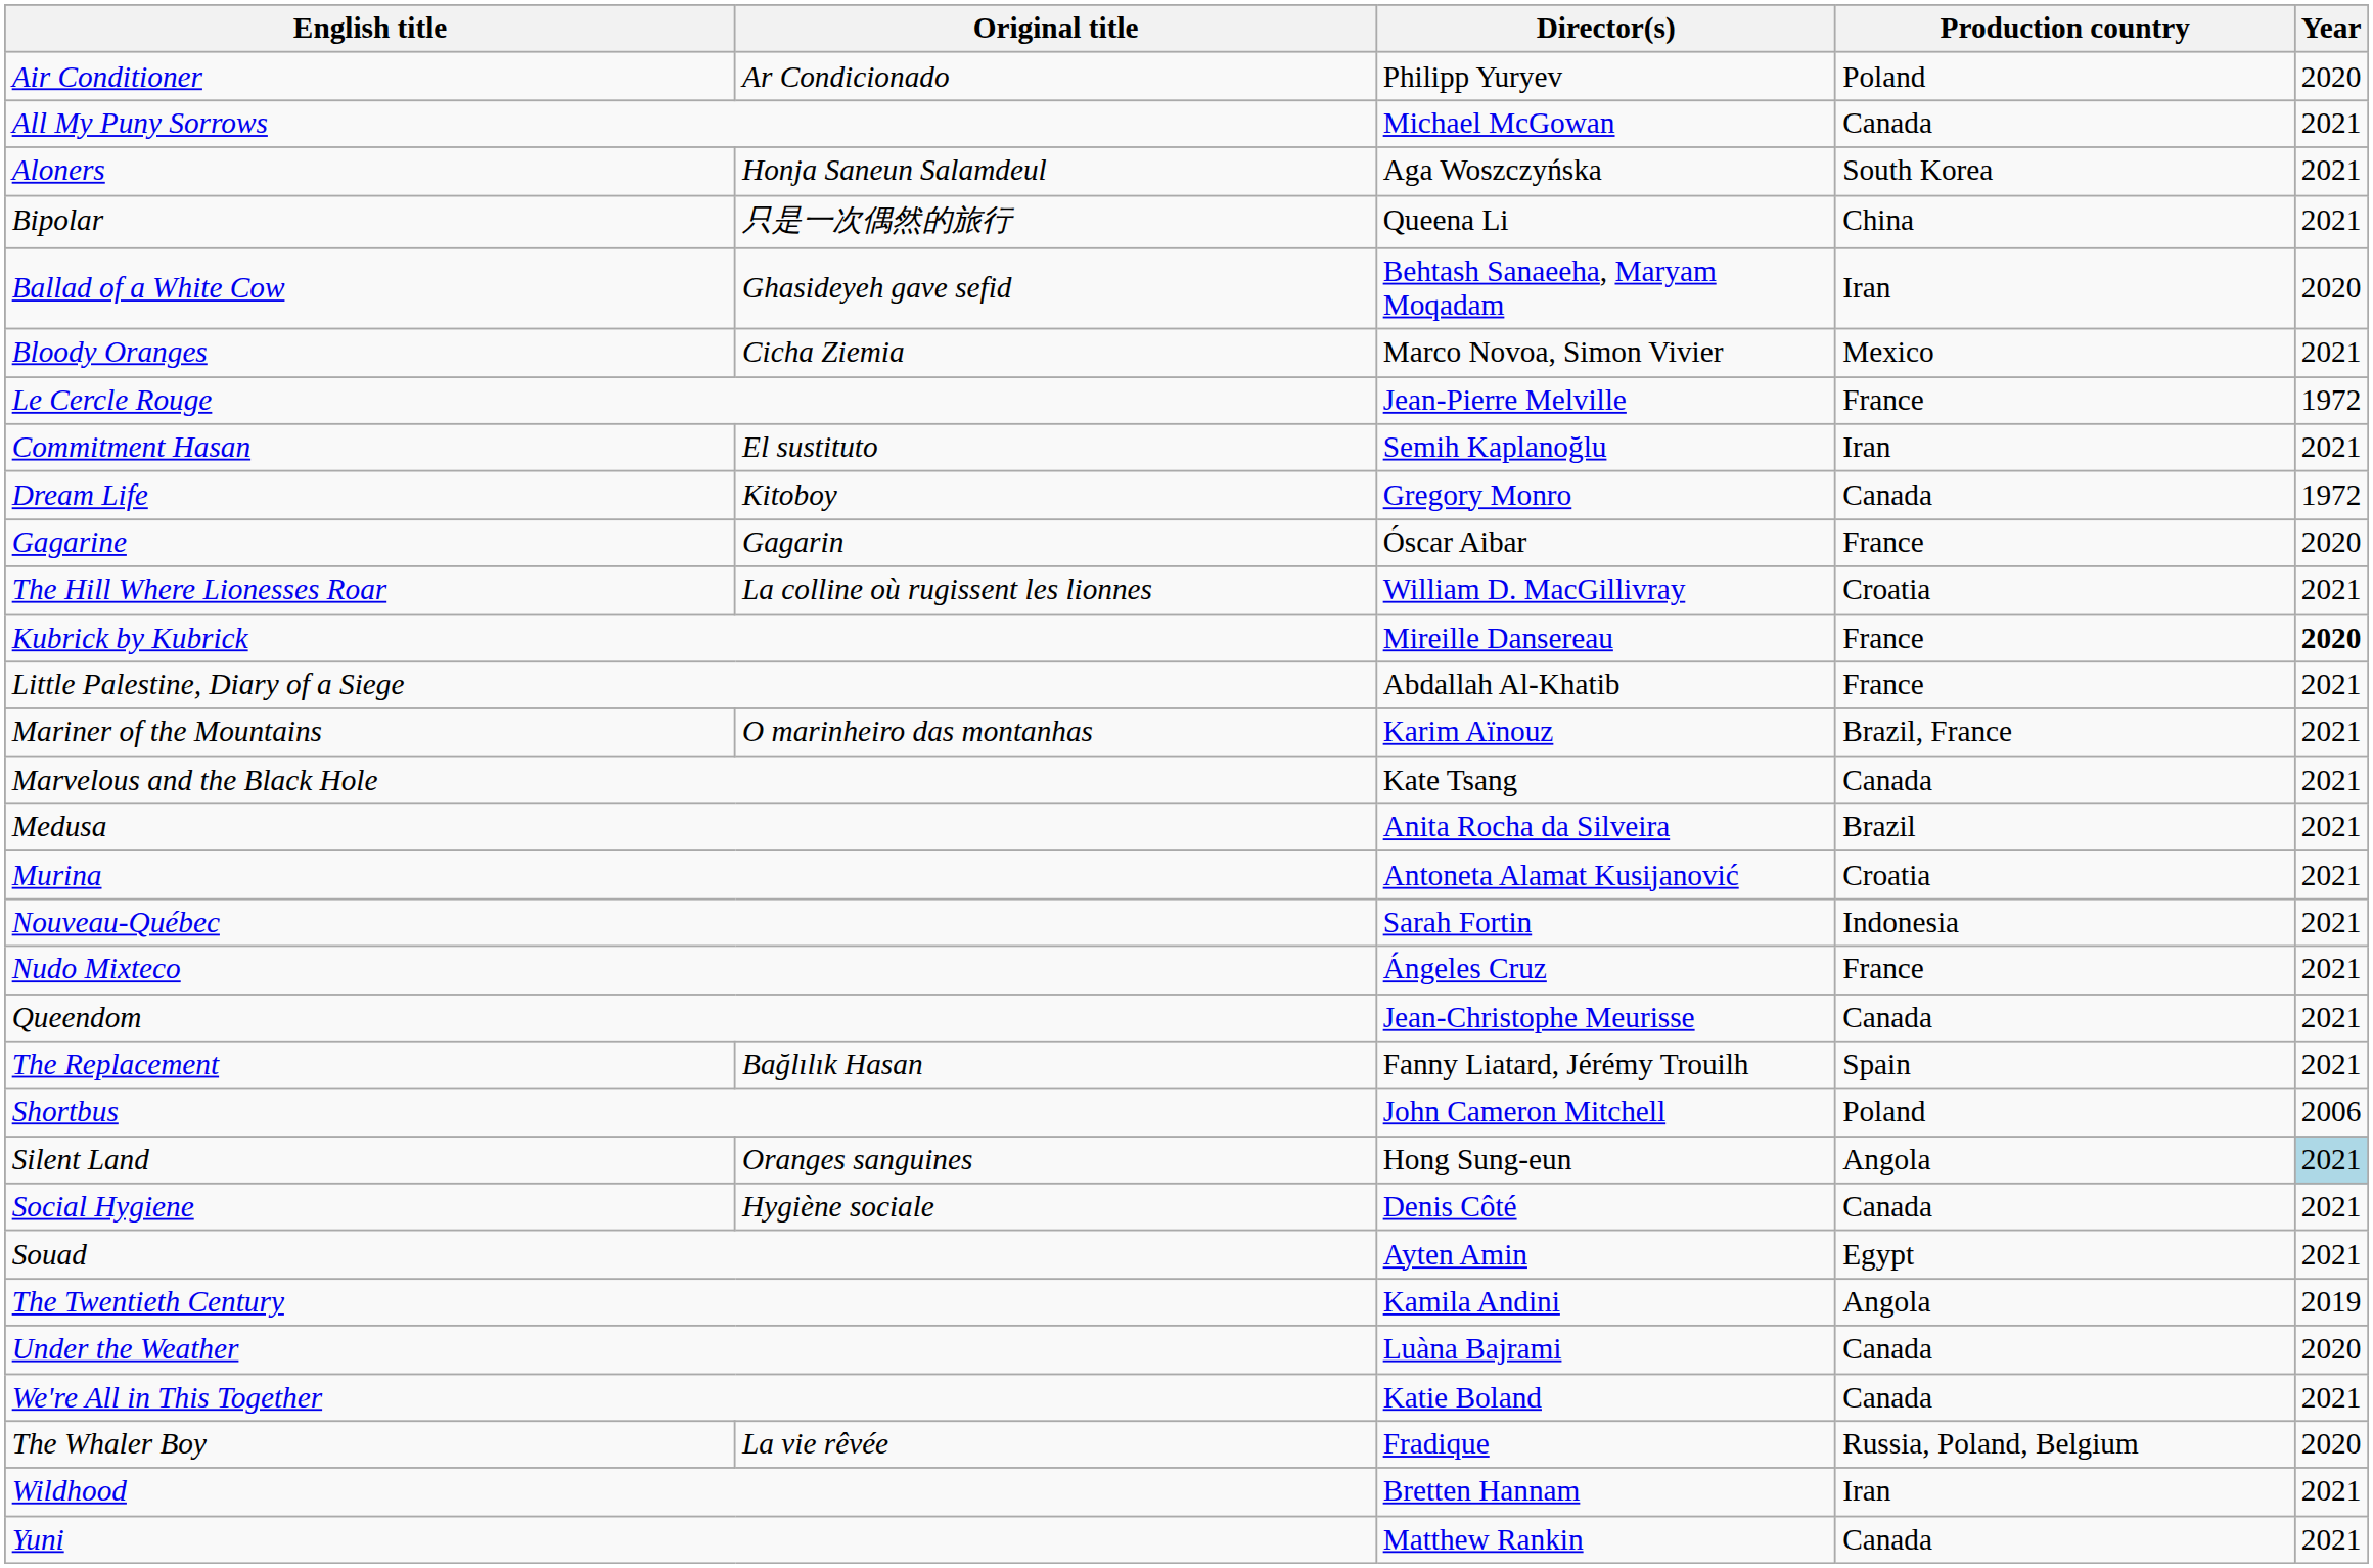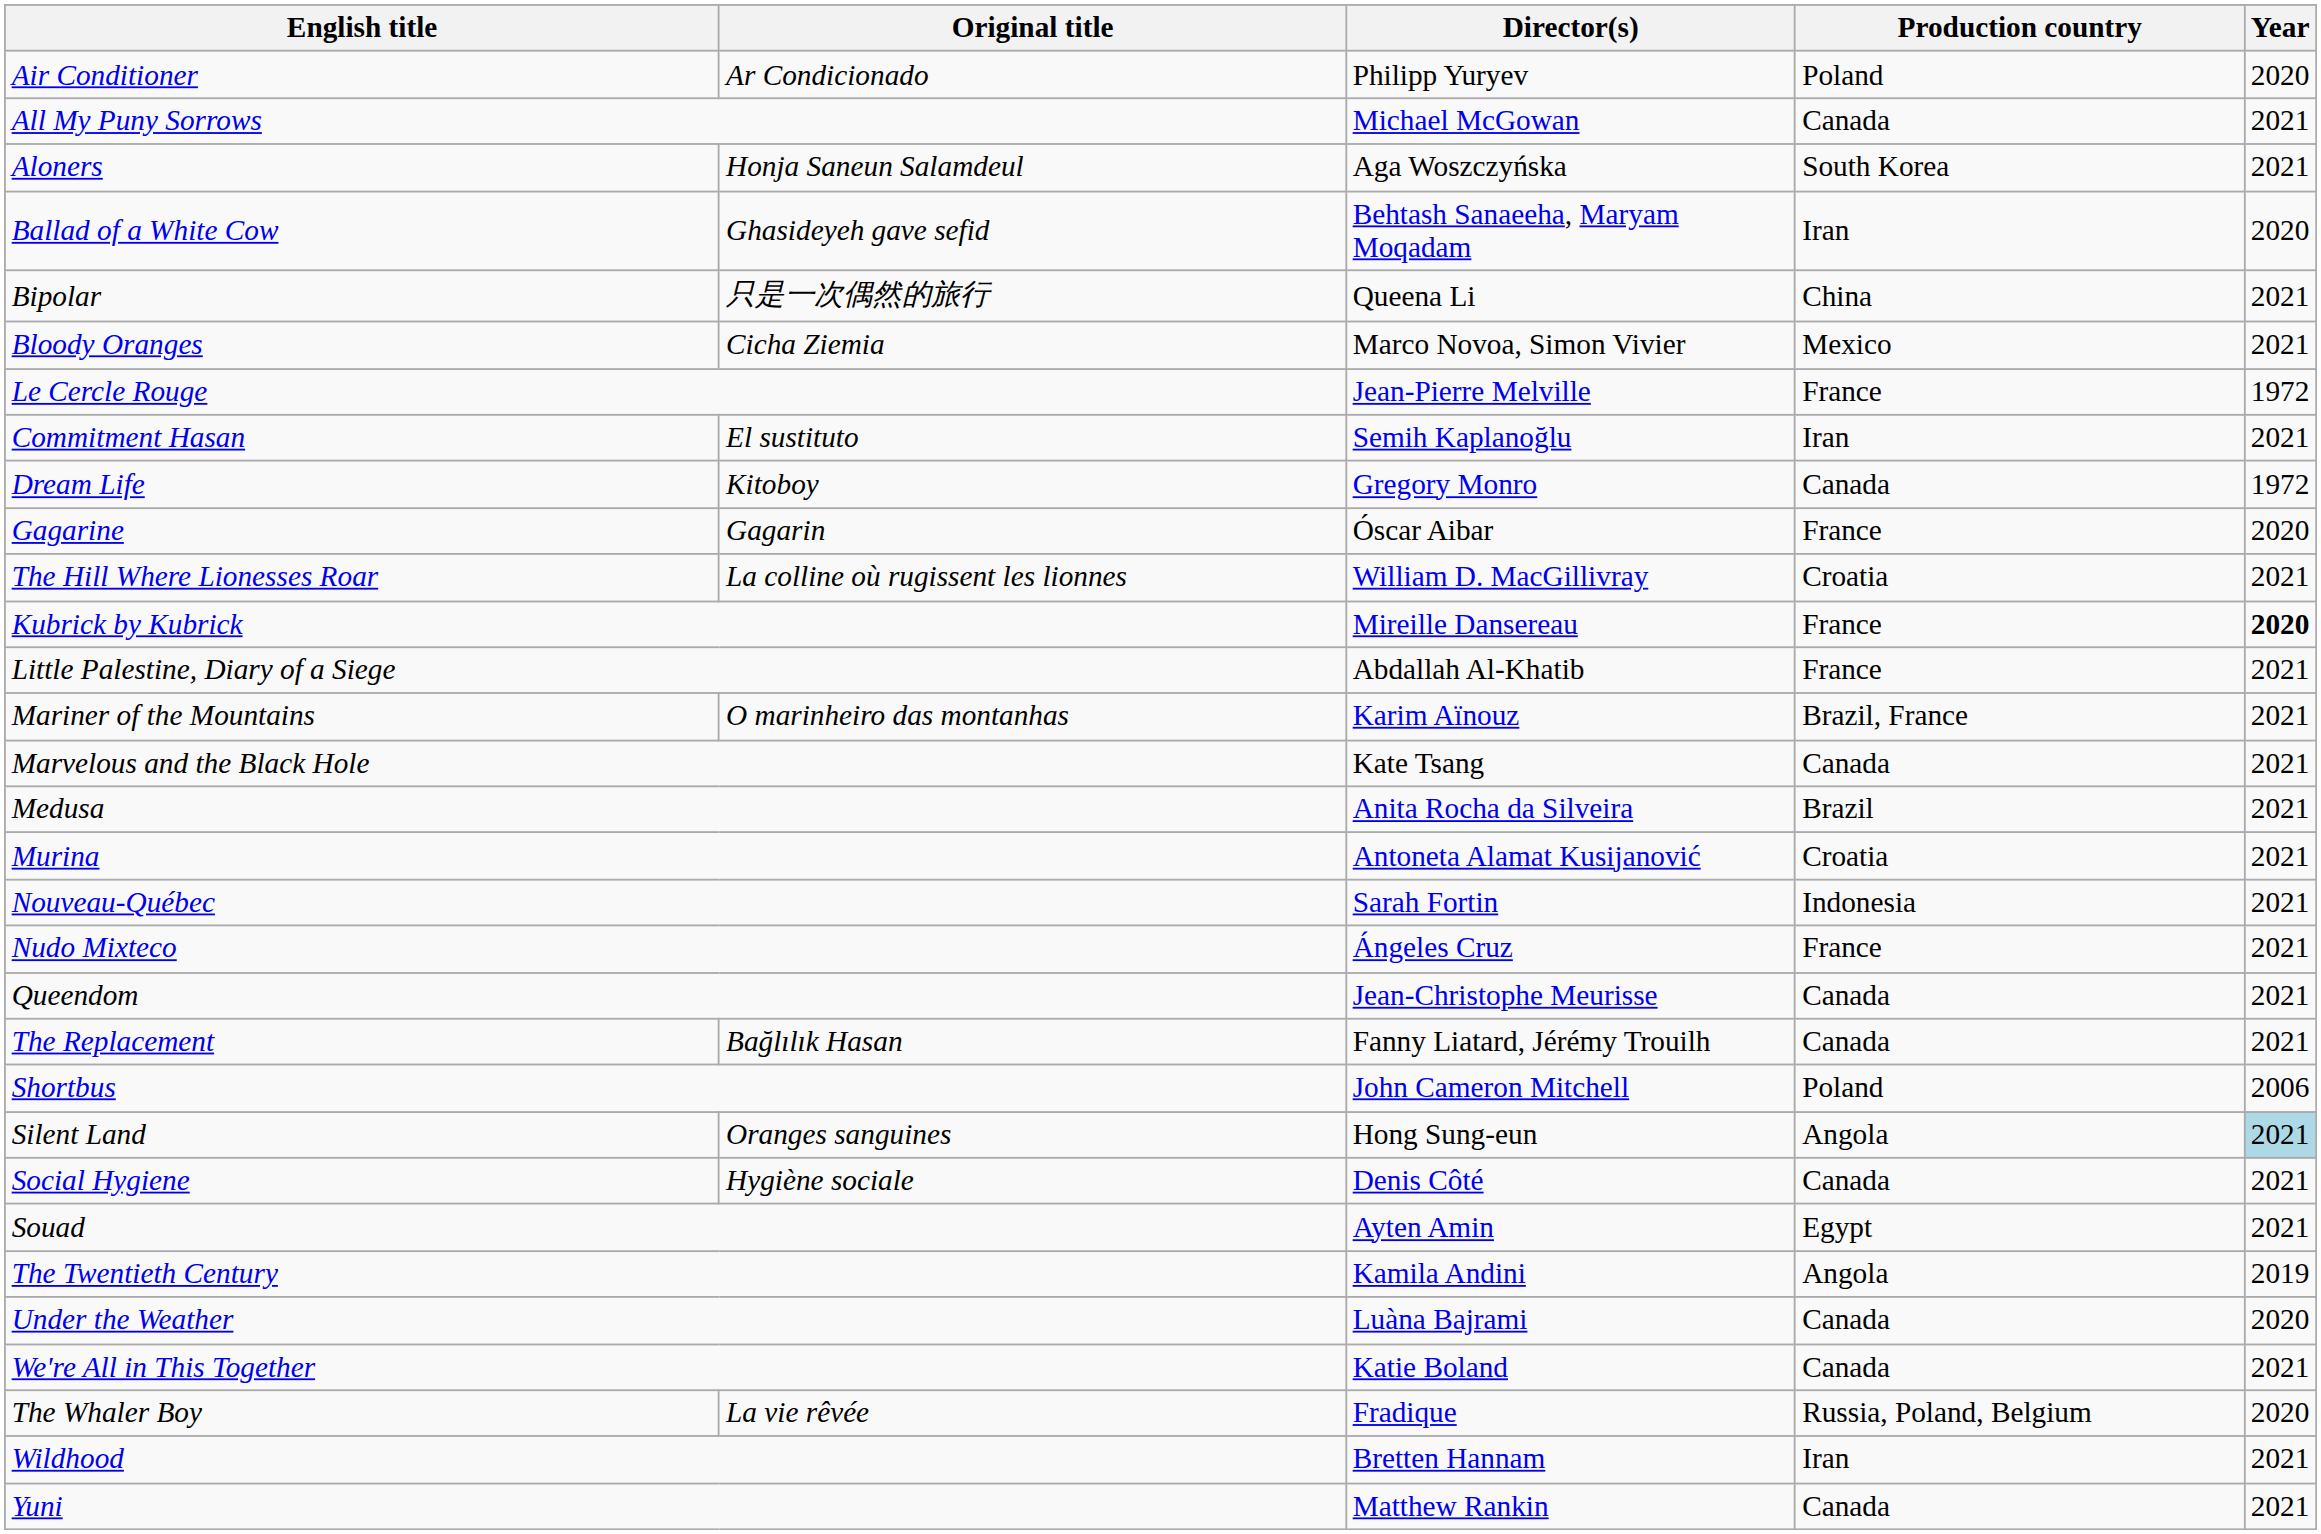 <table class="wikitable" width=100%>
 <tr>
 <th scope="col" width="32%">English title</th>
 <th scope="col" width="28%">Original title</th>
 <th scope="col" width="20%">Director(s)</th>
 <th scope="col" width="20%">Production country</th>
 <th scope="col" width="20%">Year</th>
 </tr>
 <tr>
 <td><em><a href='#'>Air Conditioner</a></em></td>
 <td><em>Ar Condicionado</em></td>
 <td>Philipp Yuryev</td>
 <td>Poland</td>
 <td>2020</td>
 </tr>
 <tr>
 <td colspan=2><em><a href='#'>All My Puny Sorrows</a></em></td>
 <td><a href='#'>Michael McGowan</a></td>
 <td>Canada</td>
 <td>2021</td>
 </tr>
 <tr>
 <td><em><a href='#'>Aloners</a></em></td>
 <td><em>Honja Saneun Salamdeul</em></td>
 <td>Aga Woszczyńska</td>
 <td>South Korea</td>
 <td>2021</td>
 </tr>
 <tr>
+<td><em><a href='#'>Ballad of a White Cow</a></em></td>
+<td><em>Ghasideyeh gave sefid</em></td>
+<td><a href='#'>Behtash Sanaeeha</a>, <a href='#'>Maryam Moqadam</a></td>
+<td>Iran</td>
+<td>2020</td>
+</tr>
+<tr>
 <td><em>Bipolar</em></td>
 <td><em>只是一次偶然的旅行</em></td>
 <td>Queena Li</td>
 <td>China</td>
 <td>2021</td>
-</tr>
-<tr>
-<td><em><a href='#'>Ballad of a White Cow</a></em></td>
-<td><em>Ghasideyeh gave sefid</em></td>
-<td><a href='#'>Behtash Sanaeeha</a>, <a href='#'>Maryam Moqadam</a></td>
-<td>Iran</td>
-<td>2020</td>
 </tr>
 <tr>
 <td><em><a href='#'>Bloody Oranges</a></em></td>
 <td><em>Cicha Ziemia</em></td>
 <td>Marco Novoa, Simon Vivier</td>
 <td>Mexico</td>
 <td>2021</td>
 </tr>
 <tr>
 <td colspan=2><em><a href='#'>Le Cercle Rouge</a></em></td>
 <td><a href='#'>Jean-Pierre Melville</a></td>
 <td>France</td>
 <td>1972</td>
 </tr>
 <tr>
 <td><em><a href='#'>Commitment Hasan</a></em></td>
 <td><em>El sustituto</em></td>
 <td><a href='#'>Semih Kaplanoğlu</a></td>
 <td>Iran</td>
 <td>2021</td>
 </tr>
 <tr>
 <td><em><a href='#'>Dream Life</a></em></td>
 <td><em>Kitoboy</em></td>
 <td><a href='#'>Gregory Monro</a></td>
 <td>Canada</td>
 <td>1972</td>
 </tr>
 <tr>
 <td><em><a href='#'>Gagarine</a></em></td>
 <td><em>Gagarin</em></td>
 <td>Óscar Aibar</td>
 <td>France</td>
 <td>2020</td>
 </tr>
 <tr>
 <td><em><a href='#'>The Hill Where Lionesses Roar</a></em></td>
 <td><em>La colline où rugissent les lionnes</em></td>
 <td><a href='#'>William D. MacGillivray</a></td>
 <td>Croatia</td>
 <td>2021</td>
 </tr>
 <tr>
 <td colspan=2><em><a href='#'>Kubrick by Kubrick</a></em></td>
 <td><a href='#'>Mireille Dansereau</a></td>
 <td>France</td>
 <td><strong>2020</strong></td>
 </tr>
 <tr>
 <td colspan=2><em>Little Palestine, Diary of a Siege</em></td>
 <td>Abdallah Al-Khatib</td>
 <td>France</td>
 <td>2021</td>
 </tr>
 <tr>
 <td><em>Mariner of the Mountains</em></td>
 <td><em>O marinheiro das montanhas</em></td>
 <td><a href='#'>Karim Aïnouz</a></td>
 <td>Brazil, France</td>
 <td>2021</td>
 </tr>
 <tr>
 <td colspan=2><em>Marvelous and the Black Hole</em></td>
 <td>Kate Tsang</td>
 <td>Canada</td>
 <td>2021</td>
 </tr>
 <tr>
 <td colspan=2><em>Medusa</em></td>
 <td><a href='#'>Anita Rocha da Silveira</a></td>
 <td>Brazil</td>
 <td>2021</td>
 </tr>
 <tr>
 <td colspan=2><em><a href='#'>Murina</a></em></td>
 <td><a href='#'>Antoneta Alamat Kusijanović</a></td>
 <td>Croatia</td>
 <td>2021</td>
 </tr>
 <tr>
 <td colspan=2><em><a href='#'>Nouveau-Québec</a></em></td>
 <td><a href='#'>Sarah Fortin</a></td>
 <td>Indonesia</td>
 <td>2021</td>
 </tr>
 <tr>
 <td colspan=2><em><a href='#'>Nudo Mixteco</a></em></td>
 <td><a href='#'>Ángeles Cruz</a></td>
 <td>France</td>
 <td>2021</td>
 </tr>
 <tr>
 <td colspan=2><em>Queendom</em></td>
 <td><a href='#'>Jean-Christophe Meurisse</a></td>
 <td>Canada</td>
 <td>2021</td>
 </tr>
 <tr>
 <td><em><a href='#'>The Replacement</a></em></td>
 <td><em>Bağlılık Hasan</em></td>
 <td>Fanny Liatard, Jérémy Trouilh</td>
-<td>Spain</td>
+<td>Canada</td>
 <td>2021</td>
 </tr>
 <tr>
 <td colspan=2><em><a href='#'>Shortbus</a></em></td>
 <td><a href='#'>John Cameron Mitchell</a></td>
 <td>Poland</td>
 <td>2006</td>
 </tr>
 <tr>
 <td><em>Silent Land</em></td>
 <td><em>Oranges sanguines</em></td>
 <td>Hong Sung-eun</td>
 <td>Angola</td>
 <td style="background: lightblue;">2021</td>
 </tr>
 <tr>
 <td><em><a href='#'>Social Hygiene</a></em></td>
 <td><em>Hygiène sociale</em></td>
 <td><a href='#'>Denis Côté</a></td>
 <td>Canada</td>
 <td>2021</td>
 </tr>
 <tr>
 <td colspan=2><em>Souad</em></td>
 <td><a href='#'>Ayten Amin</a></td>
 <td>Egypt</td>
 <td>2021</td>
 </tr>
 <tr>
 <td colspan=2><em><a href='#'>The Twentieth Century</a></em></td>
 <td><a href='#'>Kamila Andini</a></td>
 <td>Angola</td>
 <td>2019</td>
 </tr>
 <tr>
 <td colspan=2><em><a href='#'>Under the Weather</a></em></td>
 <td><a href='#'>Luàna Bajrami</a></td>
 <td>Canada</td>
 <td>2020</td>
 </tr>
 <tr>
 <td colspan=2><em><a href='#'>We're All in This Together</a></em></td>
 <td><a href='#'>Katie Boland</a></td>
 <td>Canada</td>
 <td>2021</td>
 </tr>
 <tr>
 <td><em>The Whaler Boy</em></td>
 <td><em>La vie rêvée</em></td>
 <td><a href='#'>Fradique</a></td>
 <td>Russia, Poland, Belgium</td>
 <td>2020</td>
 </tr>
 <tr>
 <td colspan=2><em><a href='#'>Wildhood</a></em></td>
 <td><a href='#'>Bretten Hannam</a></td>
 <td>Iran</td>
 <td>2021</td>
 </tr>
 <tr>
 <td colspan=2><em><a href='#'>Yuni</a></em></td>
 <td><a href='#'>Matthew Rankin</a></td>
 <td>Canada</td>
 <td>2021</td>
 </tr>
 </table>
